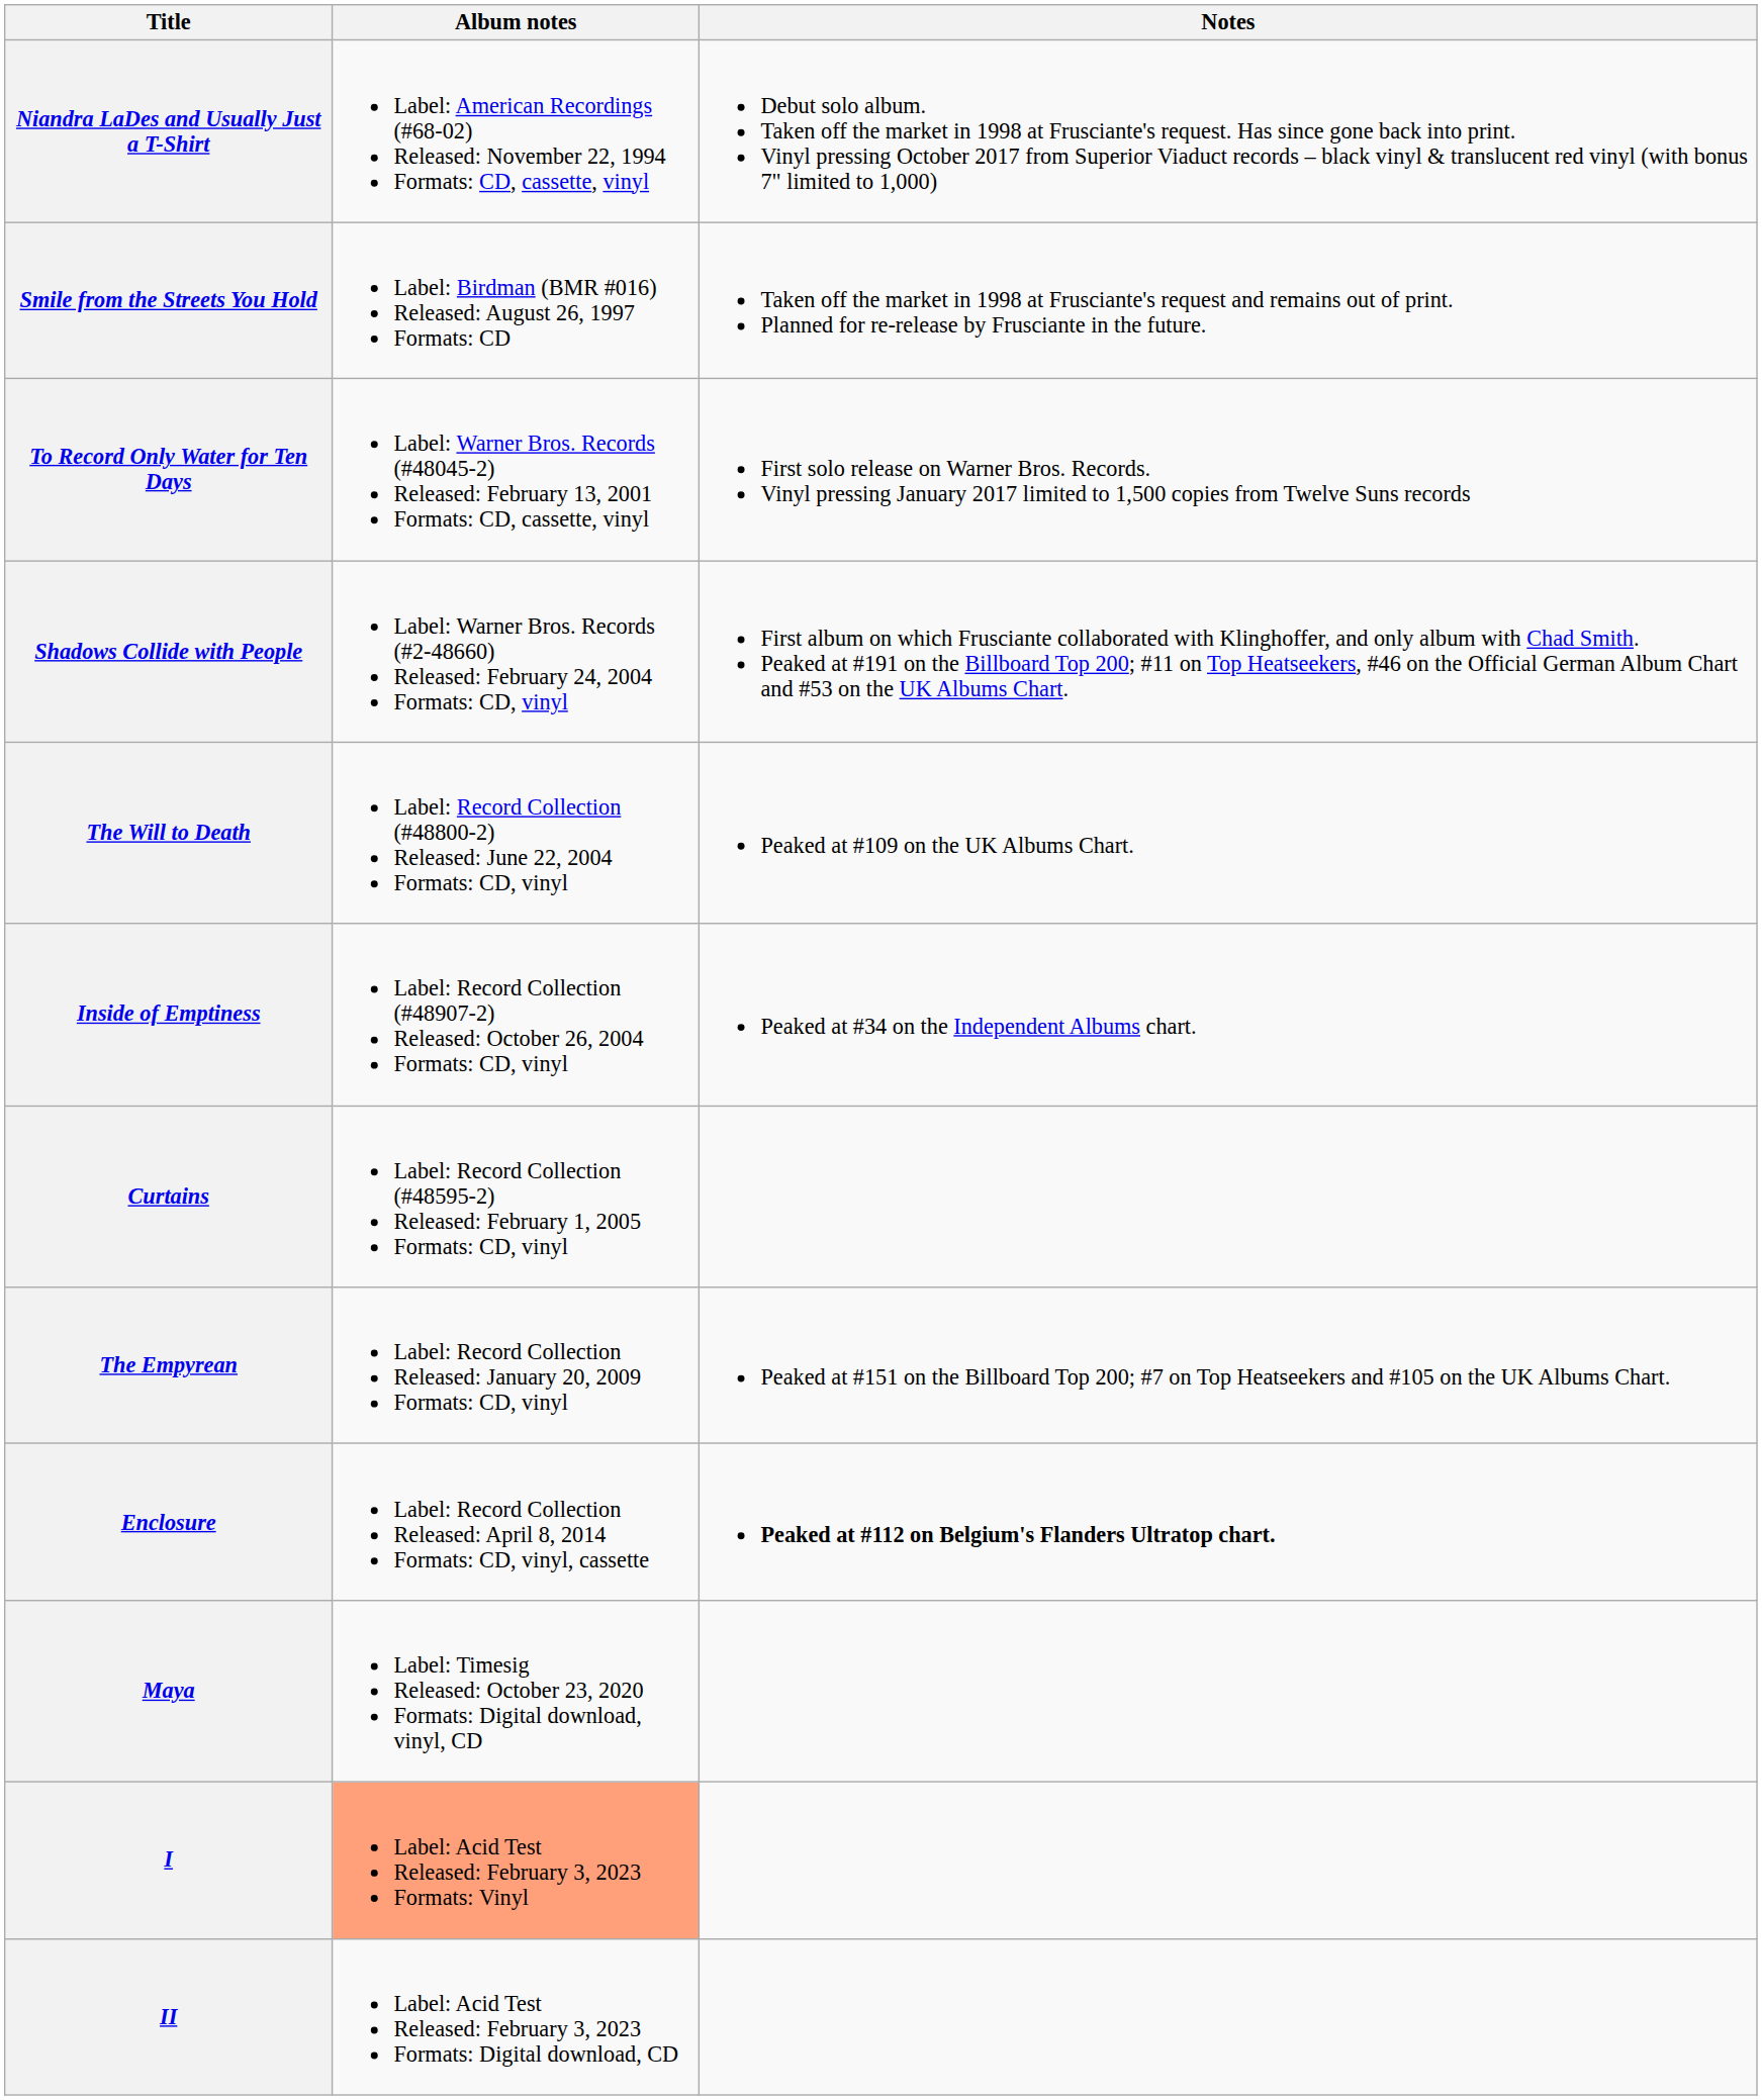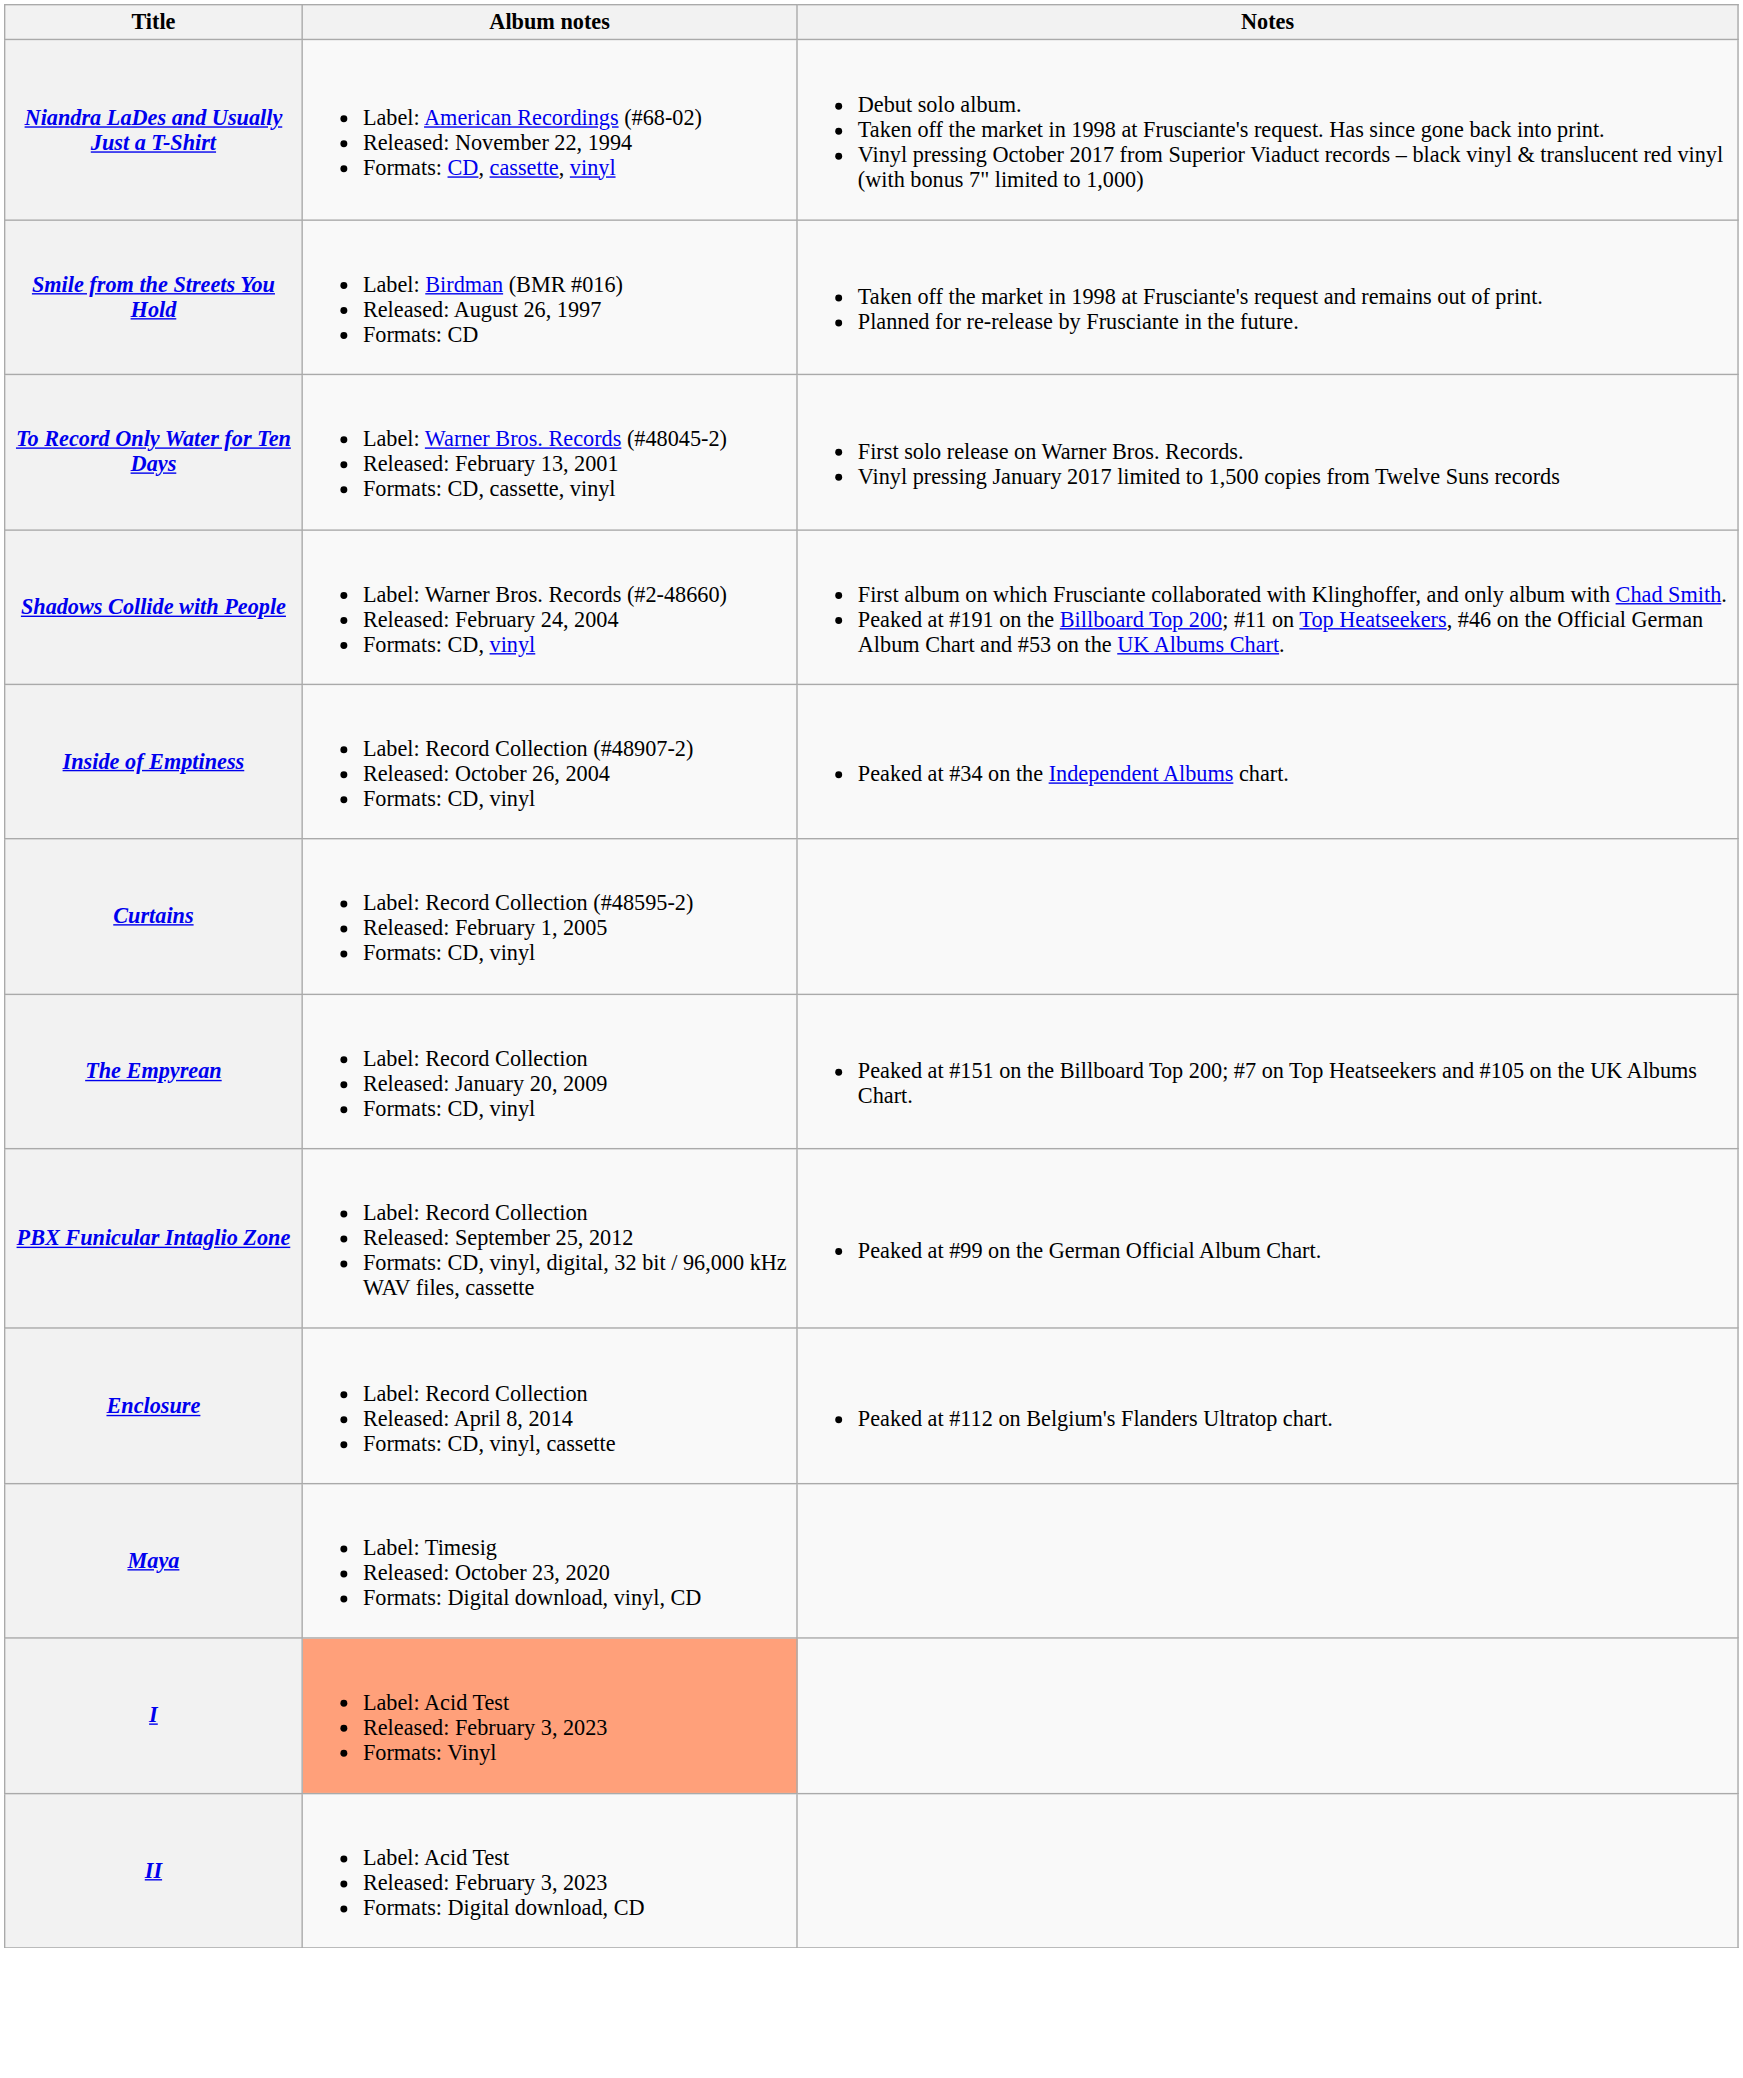 <table class="wikitable plainrowheaders">
 <tr>
 <th scope="col">Title</th>
 <th scope="col">Album notes</th>
 <th scope="col">Notes</th>
 </tr>
 <tr>
 <th scope="row"><em><a href='#'>Niandra LaDes and Usually Just a T-Shirt</a></em></th>
 <td><br><ul><li>Label: <a href='#'>American Recordings</a> (#68-02)</li><li>Released: November 22, 1994</li><li>Formats: <a href='#'>CD</a>, <a href='#'>cassette</a>, <a href='#'>vinyl</a></li></ul></td>
 <td><br><ul><li>Debut solo album.</li><li>Taken off the market in 1998 at Frusciante's request. Has since gone back into print.</li><li>Vinyl pressing October 2017 from Superior Viaduct records – black vinyl & translucent red vinyl (with bonus 7" limited to 1,000)</li></ul></td>
 </tr>
 <tr>
 <th scope="row"><em><a href='#'>Smile from the Streets You Hold</a></em></th>
 <td><br><ul><li>Label: <a href='#'>Birdman</a> (BMR #016)</li><li>Released: August 26, 1997</li><li>Formats: CD</li></ul></td>
 <td><br><ul><li>Taken off the market in 1998 at Frusciante's request and remains out of print.</li><li>Planned for re-release by Frusciante in the future.</li></ul></td>
 </tr>
 <tr>
 <th scope="row"><em><a href='#'>To Record Only Water for Ten Days</a></em></th>
 <td><br><ul><li>Label: <a href='#'>Warner Bros. Records</a> (#48045-2)</li><li>Released: February 13, 2001</li><li>Formats: CD, cassette, vinyl</li></ul></td>
 <td><br><ul><li>First solo release on Warner Bros. Records.</li><li>Vinyl pressing January 2017 limited to 1,500 copies from Twelve Suns records</li></ul></td>
 </tr>
 <tr>
 <th scope="row"><em><a href='#'>Shadows Collide with People</a></em></th>
 <td><br><ul><li>Label: Warner Bros. Records (#2-48660)</li><li>Released: February 24, 2004</li><li>Formats: CD, <a href='#'>vinyl</a></li></ul></td>
 <td><br><ul><li>First album on which Frusciante collaborated with Klinghoffer, and only album with <a href='#'>Chad Smith</a>.</li><li>Peaked at #191 on the <a href='#'>Billboard Top 200</a>; #11 on <a href='#'>Top Heatseekers</a>, #46 on the Official German Album Chart and #53 on the <a href='#'>UK Albums Chart</a>.</li></ul></td>
 </tr>
 <tr>
-<th scope="row"><em><a href='#'>The Will to Death</a></em></th>
-<td><br><ul><li>Label: <a href='#'>Record Collection</a> (#48800-2)</li><li>Released: June 22, 2004</li><li>Formats: CD, vinyl</li></ul></td>
-<td><br><ul><li>Peaked at #109 on the UK Albums Chart.</li></ul></td>
-</tr>
-<tr>
 <th scope="row"><em><a href='#'>Inside of Emptiness</a></em></th>
 <td><br><ul><li>Label: Record Collection (#48907-2)</li><li>Released: October 26, 2004</li><li>Formats: CD, vinyl</li></ul></td>
 <td><br><ul><li>Peaked at #34 on the <a href='#'>Independent Albums</a> chart.</li></ul></td>
 </tr>
 <tr>
 <th scope="row"><em><a href='#'>Curtains</a></em></th>
 <td><br><ul><li>Label: Record Collection (#48595-2)</li><li>Released: February 1, 2005</li><li>Formats: CD, vinyl</li></ul></td>
 <td></td>
 </tr>
 <tr>
 <th scope="row"><em><a href='#'>The Empyrean</a></em></th>
 <td><br><ul><li>Label: Record Collection</li><li>Released: January 20, 2009</li><li>Formats: CD, vinyl</li></ul></td>
 <td><br><ul><li>Peaked at #151 on the Billboard Top 200; #7 on Top Heatseekers and #105 on the UK Albums Chart.</li></ul></td>
 </tr>
 <tr>
+<th scope="row"><em><a href='#'>PBX Funicular Intaglio Zone</a></em></th>
+<td><br><ul><li>Label: Record Collection</li><li>Released: September 25, 2012</li><li>Formats: CD, vinyl, digital, 32 bit / 96,000 kHz WAV files, cassette</li></ul></td>
+<td><br><ul><li>Peaked at #99 on the German Official Album Chart.</li></ul></td>
+</tr>
+<tr>
 <th scope="row"><em><a href='#'>Enclosure</a></em></th>
 <td><br><ul><li>Label: Record Collection</li><li>Released: April 8, 2014</li><li>Formats: CD, vinyl, cassette</li></ul></td>
-<td><strong><br><ul><li>Peaked at #112 on Belgium's Flanders Ultratop chart.</li></ul></strong></td>
+<td><br><ul><li>Peaked at #112 on Belgium's Flanders Ultratop chart.</li></ul></td>
 </tr>
 <tr>
 <th scope="row"><em><a href='#'>Maya</a></em></th>
 <td><br><ul><li>Label: Timesig</li><li>Released: October 23, 2020</li><li>Formats: Digital download, vinyl, CD</li></ul></td>
 <td></td>
 </tr>
 <tr>
 <th scope="row"><em><a href='#'>I</a></em></th>
 <td style="background: lightsalmon;"><br><ul><li>Label: Acid Test</li><li>Released: February 3, 2023</li><li>Formats: Vinyl</li></ul></td>
 <td></td>
 </tr>
 <tr>
 <th scope="row"><em><a href='#'>II</a></em></th>
 <td><br><ul><li>Label: Acid Test</li><li>Released: February 3, 2023</li><li>Formats: Digital download, CD</li></ul></td>
 <td></td>
 </tr>
 </table>
